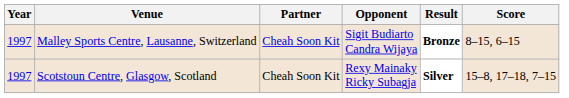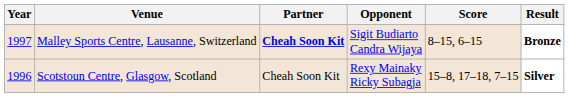 <table class="sortable wikitable" style="font-size: 90%;">
 <tr>
 <th>Year</th>
 <th>Venue</th>
 <th>Partner</th>
 <th>Opponent</th>
+<th>Score</th>
 <th>Result</th>
-<th>Score</th>
 </tr>
 <tr style="background:#F3E6D7">
 <td align="center"><a href='#'>1997</a></td>
 <td align="left"><a href='#'>Malley Sports Centre</a>, <a href='#'>Lausanne</a>, Switzerland</td>
-<td align="left"> <a href='#'>Cheah Soon Kit</a></td>
+<td align="left"><strong> <a href='#'>Cheah Soon Kit</a></strong></td>
 <td align="left"> <a href='#'>Sigit Budiarto</a> <br>  <a href='#'>Candra Wijaya</a></td>
+<td align="left">8–15, 6–15</td>
 <td style="text-align:left; background:white"> <strong>Bronze</strong></td>
-<td align="left">8–15, 6–15</td>
 </tr>
 <tr style="background:#F3E6D7">
-<td align="center"><a href='#'>1997</a></td>
+<td align="center"><a href='#'>1996</a></td>
 <td align="left"><a href='#'>Scotstoun Centre</a>, <a href='#'>Glasgow</a>, Scotland</td>
 <td align="left"> Cheah Soon Kit</td>
 <td align="left"> <a href='#'>Rexy Mainaky</a> <br>  <a href='#'>Ricky Subagja</a></td>
+<td align="left">15–8, 17–18, 7–15</td>
 <td style="text-align:left; background:white"> <strong>Silver</strong></td>
-<td align="left">15–8, 17–18, 7–15</td>
 </tr>
 </table>
